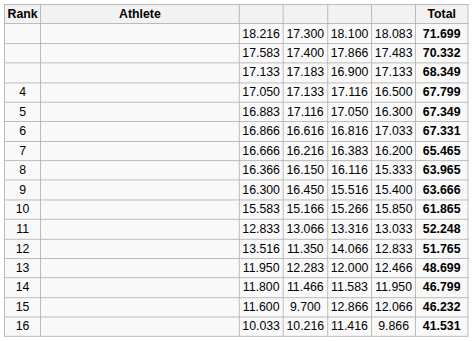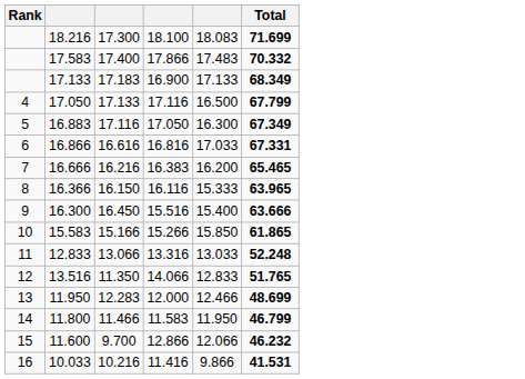 <table class=wikitable style="text-align:center">
 <tr>
 <th width=40>Rank</th>
-<th width=250>Athlete</th>
 <th width=50></th>
 <th width=50></th>
 <th width=50></th>
 <th width=50></th>
 <th width=60>Total</th>
 </tr>
 <tr>
 <td></td>
-<td align=left></td>
 <td>18.216</td>
 <td>17.300</td>
 <td>18.100</td>
 <td>18.083</td>
 <td><strong>71.699</strong></td>
 </tr>
 <tr>
 <td></td>
-<td align=left></td>
 <td>17.583</td>
 <td>17.400</td>
 <td>17.866</td>
 <td>17.483</td>
 <td><strong>70.332</strong></td>
 </tr>
 <tr>
 <td></td>
-<td align=left></td>
 <td>17.133</td>
 <td>17.183</td>
 <td>16.900</td>
 <td>17.133</td>
 <td><strong>68.349</strong></td>
 </tr>
 <tr>
 <td>4</td>
-<td align=left></td>
 <td>17.050</td>
 <td>17.133</td>
 <td>17.116</td>
 <td>16.500</td>
 <td><strong>67.799</strong></td>
 </tr>
 <tr>
 <td>5</td>
-<td align=left></td>
 <td>16.883</td>
 <td>17.116</td>
 <td>17.050</td>
 <td>16.300</td>
 <td><strong>67.349</strong></td>
 </tr>
 <tr>
 <td>6</td>
-<td align=left></td>
 <td>16.866</td>
 <td>16.616</td>
 <td>16.816</td>
 <td>17.033</td>
 <td><strong>67.331</strong></td>
 </tr>
 <tr>
 <td>7</td>
-<td align=left></td>
 <td>16.666</td>
 <td>16.216</td>
 <td>16.383</td>
 <td>16.200</td>
 <td><strong>65.465</strong></td>
 </tr>
 <tr>
 <td>8</td>
-<td align=left></td>
 <td>16.366</td>
 <td>16.150</td>
 <td>16.116</td>
 <td>15.333</td>
 <td><strong>63.965</strong></td>
 </tr>
 <tr>
 <td>9</td>
-<td align=left></td>
 <td>16.300</td>
 <td>16.450</td>
 <td>15.516</td>
 <td>15.400</td>
 <td><strong>63.666</strong></td>
 </tr>
 <tr>
 <td>10</td>
-<td align=left></td>
 <td>15.583</td>
 <td>15.166</td>
 <td>15.266</td>
 <td>15.850</td>
 <td><strong>61.865</strong></td>
 </tr>
 <tr>
 <td>11</td>
-<td align=left></td>
 <td>12.833</td>
 <td>13.066</td>
 <td>13.316</td>
 <td>13.033</td>
 <td><strong>52.248</strong></td>
 </tr>
 <tr>
 <td>12</td>
-<td align=left></td>
 <td>13.516</td>
 <td>11.350</td>
 <td>14.066</td>
 <td>12.833</td>
 <td><strong>51.765</strong></td>
 </tr>
 <tr>
 <td>13</td>
-<td align=left></td>
 <td>11.950</td>
 <td>12.283</td>
 <td>12.000</td>
 <td>12.466</td>
 <td><strong>48.699</strong></td>
 </tr>
 <tr>
 <td>14</td>
-<td align=left></td>
 <td>11.800</td>
 <td>11.466</td>
 <td>11.583</td>
 <td>11.950</td>
 <td><strong>46.799</strong></td>
 </tr>
 <tr>
 <td>15</td>
-<td align=left></td>
 <td>11.600</td>
 <td>9.700</td>
 <td>12.866</td>
 <td>12.066</td>
 <td><strong>46.232</strong></td>
 </tr>
 <tr>
 <td>16</td>
-<td align=left></td>
 <td>10.033</td>
 <td>10.216</td>
 <td>11.416</td>
 <td>9.866</td>
 <td><strong>41.531</strong></td>
 </tr>
 </table>
